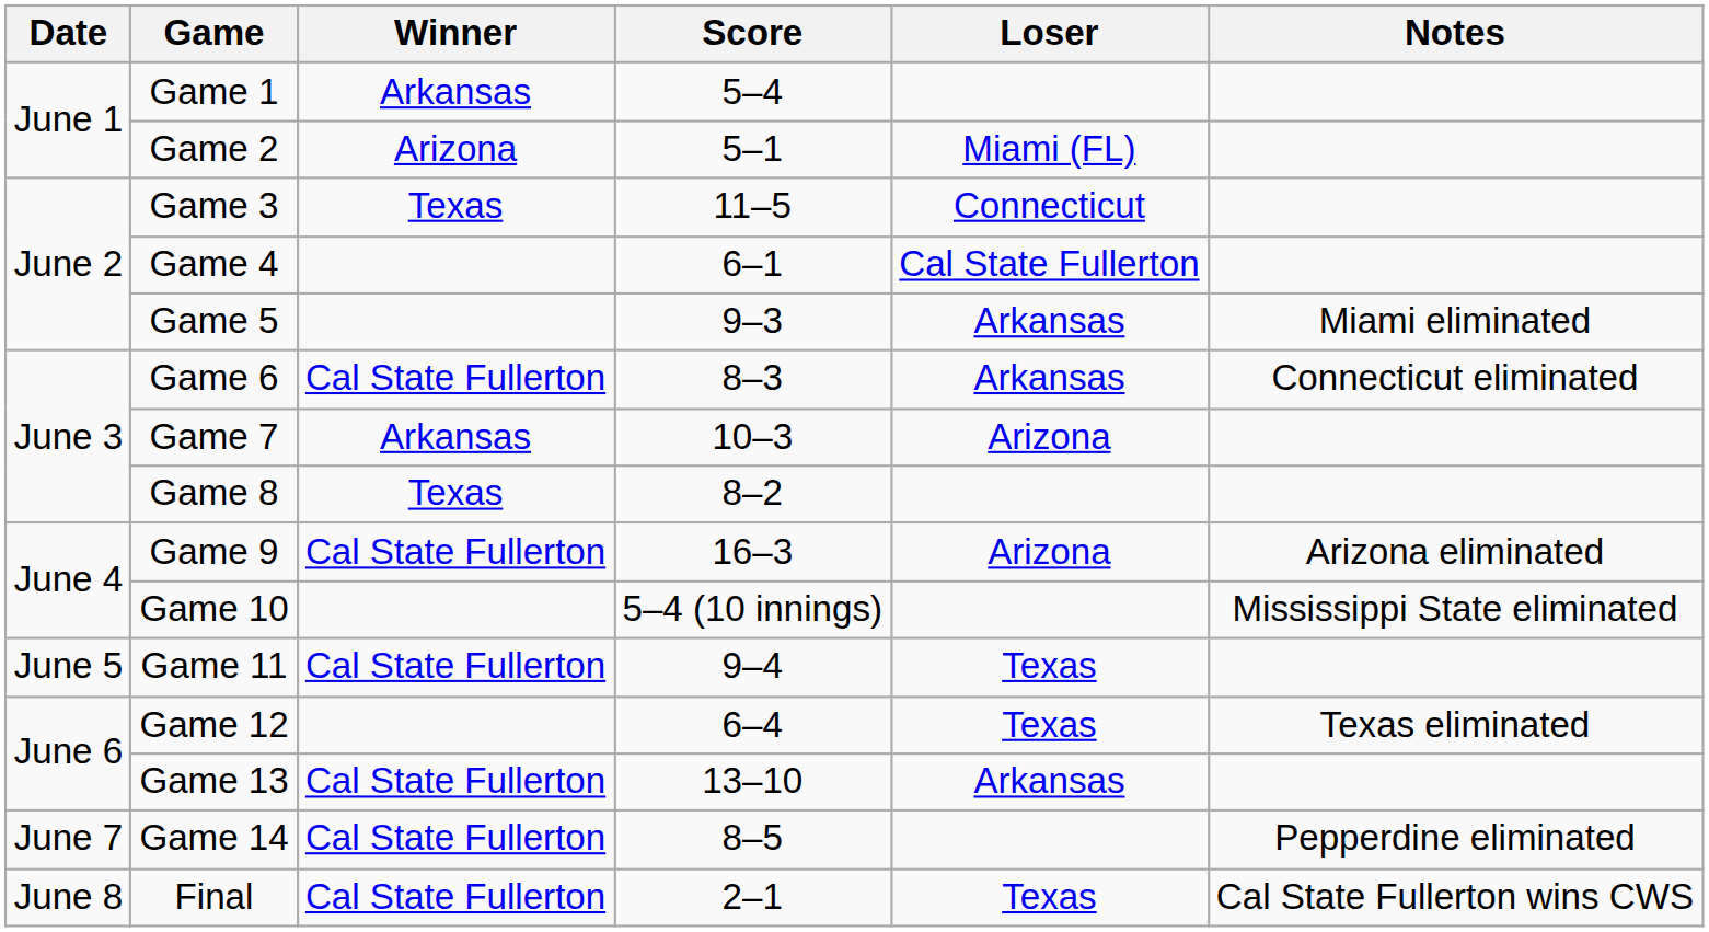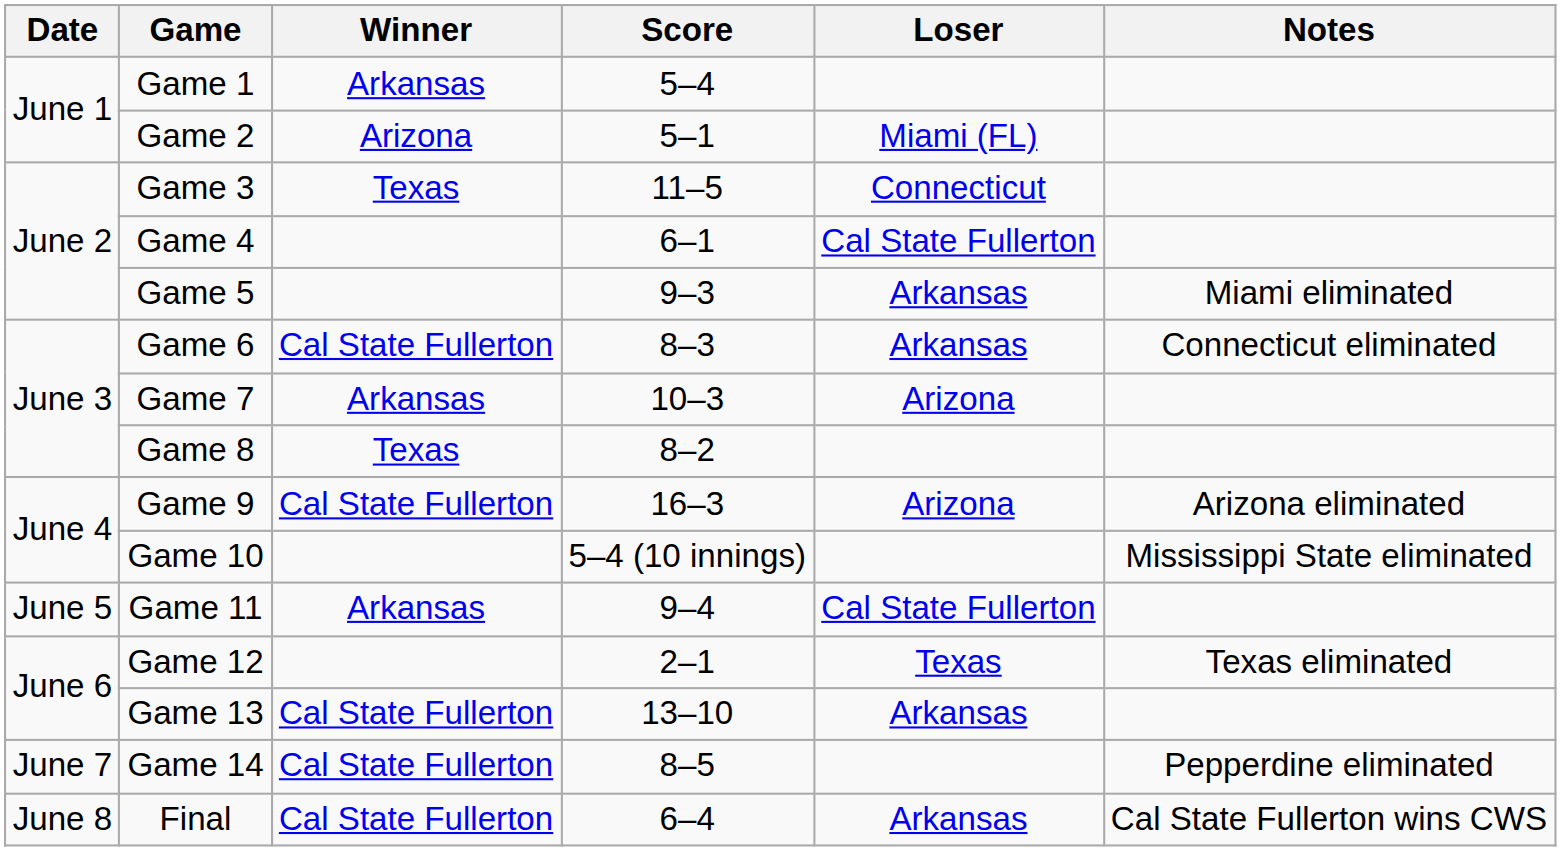 <table class="wikitable">
 <tr>
 <th>Date</th>
 <th>Game</th>
 <th>Winner</th>
 <th>Score</th>
 <th>Loser</th>
 <th>Notes</th>
 </tr>
 <tr align=center>
 <td rowspan=2>June 1</td>
 <td>Game 1</td>
 <td><a href='#'>Arkansas</a></td>
 <td>5–4</td>
 <td></td>
 <td></td>
 </tr>
 <tr align=center>
 <td>Game 2</td>
 <td><a href='#'>Arizona</a></td>
 <td>5–1</td>
 <td><a href='#'>Miami (FL)</a></td>
 <td></td>
 </tr>
 <tr align=center>
 <td rowspan=3>June 2</td>
 <td>Game 3</td>
 <td><a href='#'>Texas</a></td>
 <td>11–5</td>
 <td><a href='#'>Connecticut</a></td>
 <td></td>
 </tr>
 <tr align=center>
 <td>Game 4</td>
 <td></td>
 <td>6–1</td>
 <td><a href='#'>Cal State Fullerton</a></td>
 <td></td>
 </tr>
 <tr align=center>
 <td>Game 5</td>
 <td></td>
 <td>9–3</td>
 <td><a href='#'>Arkansas</a></td>
 <td>Miami eliminated</td>
 </tr>
 <tr align=center>
 <td rowspan=3>June 3</td>
 <td>Game 6</td>
 <td><a href='#'>Cal State Fullerton</a></td>
 <td>8–3</td>
 <td><a href='#'>Arkansas</a></td>
 <td>Connecticut eliminated</td>
 </tr>
 <tr align=center>
 <td>Game 7</td>
 <td><a href='#'>Arkansas</a></td>
 <td>10–3</td>
 <td><a href='#'>Arizona</a></td>
 <td></td>
 </tr>
 <tr align=center>
 <td>Game 8</td>
 <td><a href='#'>Texas</a></td>
 <td>8–2</td>
 <td></td>
 <td></td>
 </tr>
 <tr align=center>
 <td rowspan=2>June 4</td>
 <td>Game 9</td>
 <td><a href='#'>Cal State Fullerton</a></td>
 <td>16–3</td>
 <td><a href='#'>Arizona</a></td>
 <td>Arizona eliminated</td>
 </tr>
 <tr align=center>
 <td>Game 10</td>
 <td></td>
 <td>5–4 (10 innings)</td>
 <td></td>
 <td>Mississippi State eliminated</td>
 </tr>
 <tr align=center>
 <td>June 5</td>
 <td>Game 11</td>
+<td><a href='#'>Arkansas</a></td>
+<td>9–4</td>
 <td><a href='#'>Cal State Fullerton</a></td>
-<td>9–4</td>
-<td><a href='#'>Texas</a></td>
 <td></td>
 </tr>
 <tr align=center>
 <td rowspan=2>June 6</td>
 <td>Game 12</td>
 <td></td>
-<td>6–4</td>
+<td>2–1</td>
 <td><a href='#'>Texas</a></td>
 <td>Texas eliminated</td>
 </tr>
 <tr align=center>
 <td>Game 13</td>
 <td><a href='#'>Cal State Fullerton</a></td>
 <td>13–10</td>
 <td><a href='#'>Arkansas</a></td>
 <td></td>
 </tr>
 <tr align=center>
 <td>June 7</td>
 <td>Game 14</td>
 <td><a href='#'>Cal State Fullerton</a></td>
 <td>8–5</td>
 <td></td>
 <td>Pepperdine eliminated</td>
 </tr>
 <tr align=center>
 <td>June 8</td>
 <td>Final</td>
 <td><a href='#'>Cal State Fullerton</a></td>
-<td>2–1</td>
-<td><a href='#'>Texas</a></td>
+<td>6–4</td>
+<td><a href='#'>Arkansas</a></td>
 <td>Cal State Fullerton wins CWS</td>
 </tr>
 </table>
